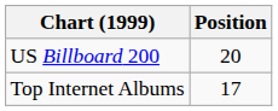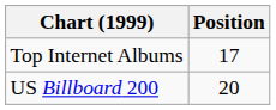 <table class="wikitable">
 <tr>
 <th>Chart (1999)</th>
 <th>Position</th>
 </tr>
 <tr>
+<td>Top Internet Albums</td>
+<td align=center>17</td>
+</tr>
+<tr>
 <td>US <a href='#'><em>Billboard</em> 200</a></td>
 <td align=center>20</td>
 </tr>
-<tr>
-<td>Top Internet Albums</td>
-<td align=center>17</td>
-</tr>
 </table>
